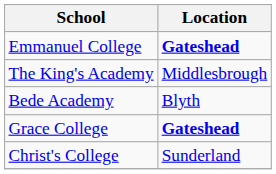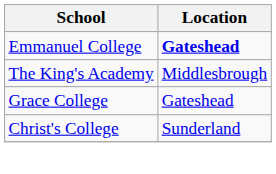 <table class="wikitable sortable">
 <tr>
 <th>School</th>
 <th>Location</th>
 </tr>
 <tr>
 <td><a href='#'>Emmanuel College</a></td>
 <td><strong> <a href='#'>Gateshead</a></strong></td>
 </tr>
 <tr>
 <td><a href='#'>The King's Academy</a></td>
 <td> <a href='#'>Middlesbrough</a></td>
 </tr>
 <tr>
-<td><a href='#'>Bede Academy</a></td>
-<td> <a href='#'>Blyth</a></td>
-</tr>
-<tr>
 <td><a href='#'>Grace College</a></td>
-<td><strong> <a href='#'>Gateshead</a></strong></td>
+<td> <a href='#'>Gateshead</a></td>
 </tr>
 <tr>
 <td><a href='#'>Christ's College</a></td>
 <td> <a href='#'>Sunderland</a></td>
 </tr>
 <tr>
 </tr>
 </table>
